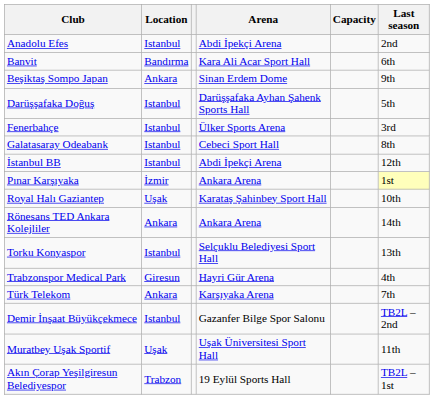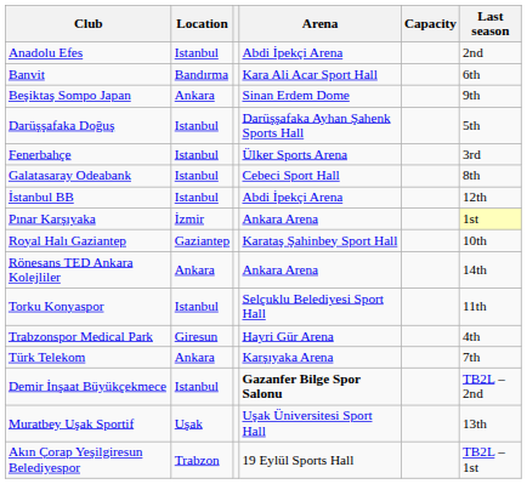 <table class="wikitable sortable">
 <tr>
 <th scope="col">Club</th>
 <th scope="col">Location</th>
 <th scope="col"></th>
 <th scope="col">Arena</th>
 <th scope="col">Capacity</th>
 <th scope="col">Last season</th>
 </tr>
 <tr bgcolor=>
 <td><a href='#'>Anadolu Efes</a></td>
 <td><a href='#'>Istanbul</a></td>
 <td></td>
 <td><a href='#'>Abdi İpekçi Arena</a></td>
 <td></td>
 <td>2nd</td>
 </tr>
 <tr bgcolor=>
 <td><a href='#'>Banvit</a></td>
 <td><a href='#'>Bandırma</a></td>
 <td></td>
 <td><a href='#'>Kara Ali Acar Sport Hall</a></td>
 <td></td>
 <td>6th</td>
 </tr>
 <tr bgcolor=>
 <td><a href='#'>Beşiktaş Sompo Japan</a></td>
 <td><a href='#'>Ankara</a></td>
 <td></td>
 <td><a href='#'>Sinan Erdem Dome</a></td>
 <td></td>
 <td>9th</td>
 </tr>
 <tr bgcolor=>
 <td><a href='#'>Darüşşafaka Doğuş</a></td>
 <td><a href='#'>Istanbul</a></td>
 <td></td>
 <td><a href='#'>Darüşşafaka Ayhan Şahenk Sports Hall</a></td>
 <td></td>
 <td>5th</td>
 </tr>
 <tr bgcolor=>
 <td><a href='#'>Fenerbahçe</a></td>
 <td><a href='#'>Istanbul</a></td>
 <td></td>
 <td><a href='#'>Ülker Sports Arena</a></td>
 <td></td>
 <td>3rd</td>
 </tr>
 <tr bgcolor=>
 <td><a href='#'>Galatasaray Odeabank</a></td>
 <td><a href='#'>Istanbul</a></td>
 <td></td>
 <td><a href='#'>Cebeci Sport Hall</a></td>
 <td></td>
 <td>8th</td>
 </tr>
 <tr bgcolor=>
 <td><a href='#'>İstanbul BB</a></td>
 <td><a href='#'>Istanbul</a></td>
 <td></td>
 <td><a href='#'>Abdi İpekçi Arena</a></td>
 <td></td>
 <td>12th</td>
 </tr>
 <tr bgcolor=>
 <td><a href='#'>Pınar Karşıyaka</a></td>
 <td><a href='#'>İzmir</a></td>
 <td></td>
 <td><a href='#'>Ankara Arena</a></td>
 <td></td>
 <td bgcolor=#ffb>1st</td>
 </tr>
 <tr bgcolor=>
 <td><a href='#'>Royal Halı Gaziantep</a></td>
-<td><a href='#'>Uşak</a></td>
+<td><a href='#'>Gaziantep</a></td>
 <td></td>
 <td><a href='#'>Karataş Şahinbey Sport Hall</a></td>
 <td></td>
 <td>10th</td>
 </tr>
 <tr bgcolor=>
 <td><a href='#'>Rönesans TED Ankara Kolejliler</a></td>
 <td><a href='#'>Ankara</a></td>
 <td></td>
 <td><a href='#'>Ankara Arena</a></td>
 <td></td>
 <td>14th</td>
 </tr>
 <tr bgcolor=>
 <td><a href='#'>Torku Konyaspor</a></td>
 <td><a href='#'>Istanbul</a></td>
 <td></td>
 <td><a href='#'>Selçuklu Belediyesi Sport Hall</a></td>
 <td></td>
-<td>13th</td>
+<td>11th</td>
 </tr>
 <tr bgcolor=>
 <td><a href='#'>Trabzonspor Medical Park</a></td>
 <td><a href='#'>Giresun</a></td>
 <td></td>
 <td><a href='#'>Hayri Gür Arena</a></td>
 <td></td>
 <td>4th</td>
 </tr>
 <tr bgcolor=>
 <td><a href='#'>Türk Telekom</a></td>
 <td><a href='#'>Ankara</a></td>
 <td></td>
 <td><a href='#'>Karşıyaka Arena</a></td>
 <td></td>
 <td>7th</td>
 </tr>
 <tr bgcolor=>
 <td><a href='#'>Demir İnşaat Büyükçekmece</a></td>
 <td><a href='#'>Istanbul</a></td>
 <td></td>
-<td>Gazanfer Bilge Spor Salonu</td>
+<td><strong>Gazanfer Bilge Spor Salonu</strong></td>
 <td></td>
 <td><a href='#'>TB2L</a> – 2nd</td>
 </tr>
 <tr bgcolor=>
 <td><a href='#'>Muratbey Uşak Sportif</a></td>
 <td><a href='#'>Uşak</a></td>
 <td></td>
 <td><a href='#'>Uşak Üniversitesi Sport Hall</a></td>
 <td></td>
-<td>11th</td>
+<td>13th</td>
 </tr>
 <tr bgcolor=>
 <td><a href='#'>Akın Çorap Yeşilgiresun Belediyespor</a></td>
 <td><a href='#'>Trabzon</a></td>
 <td></td>
 <td>19 Eylül Sports Hall</td>
 <td></td>
 <td><a href='#'>TB2L</a> – 1st</td>
 </tr>
 </table>
